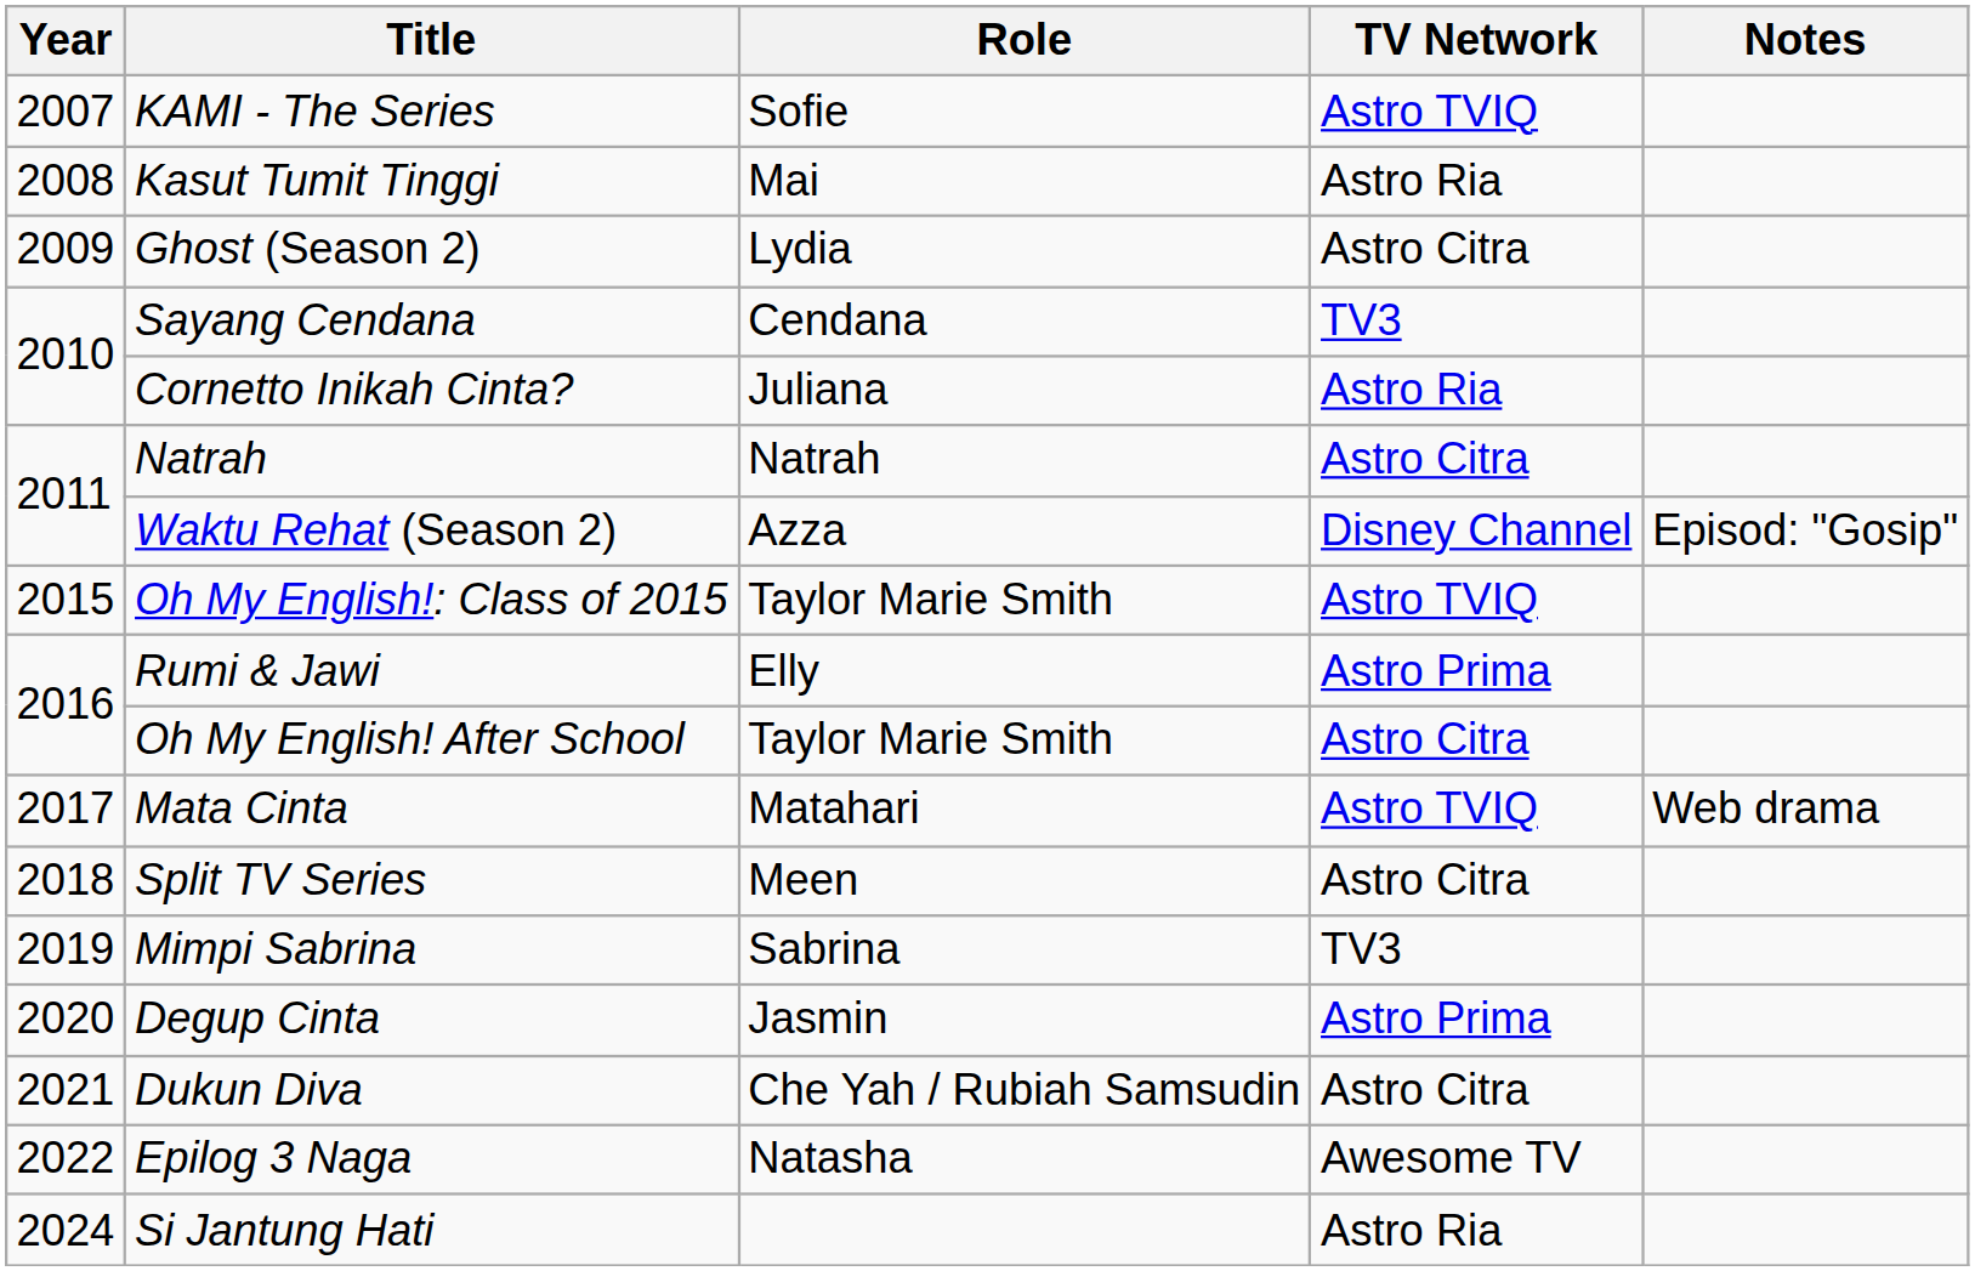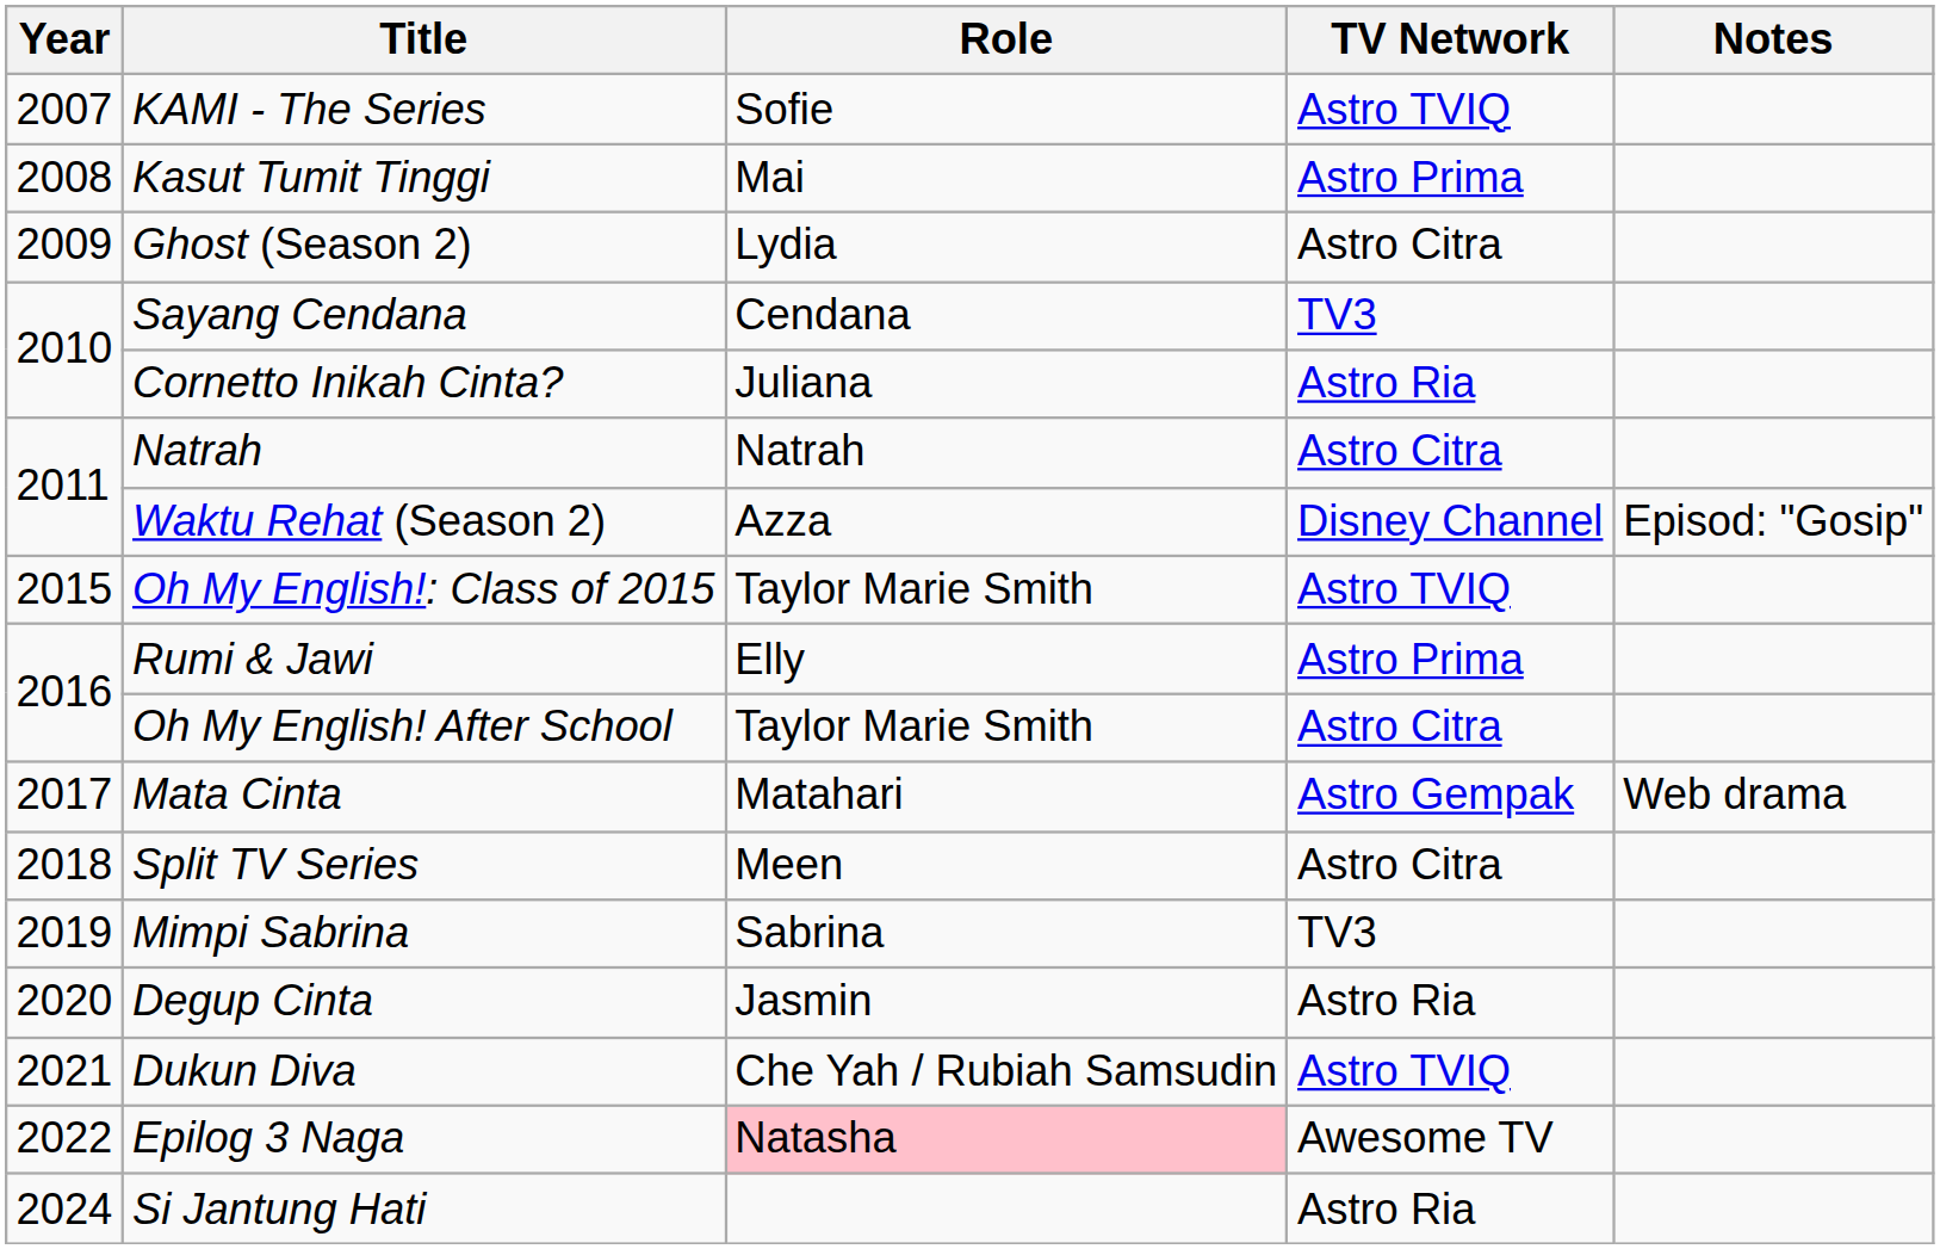 <table class="wikitable">
 <tr>
 <th>Year</th>
 <th>Title</th>
 <th>Role</th>
 <th>TV Network</th>
 <th>Notes</th>
 </tr>
 <tr>
 <td>2007</td>
 <td><em>KAMI - The Series</em></td>
 <td>Sofie</td>
 <td><a href='#'>Astro TVIQ</a></td>
 <td></td>
 </tr>
 <tr>
 <td>2008</td>
 <td><em>Kasut Tumit Tinggi</em></td>
 <td>Mai</td>
-<td>Astro Ria</td>
+<td><a href='#'>Astro Prima</a></td>
 <td></td>
 </tr>
 <tr>
 <td>2009</td>
 <td><em>Ghost</em> (Season 2)</td>
 <td>Lydia</td>
 <td>Astro Citra</td>
 <td></td>
 </tr>
 <tr>
 <td rowspan="2">2010</td>
 <td><em>Sayang Cendana</em></td>
 <td>Cendana</td>
 <td><a href='#'>TV3</a></td>
 <td></td>
 </tr>
 <tr>
 <td><em>Cornetto Inikah Cinta?</em></td>
 <td>Juliana</td>
 <td><a href='#'>Astro Ria</a></td>
 <td></td>
 </tr>
 <tr>
 <td rowspan="2">2011</td>
 <td><em>Natrah</em></td>
 <td>Natrah</td>
 <td><a href='#'>Astro Citra</a></td>
 <td></td>
 </tr>
 <tr>
 <td><em><a href='#'>Waktu Rehat</a></em> (Season 2)</td>
 <td>Azza</td>
 <td><a href='#'>Disney Channel</a></td>
 <td>Episod: "Gosip"</td>
 </tr>
 <tr>
 <td>2015</td>
 <td><em><a href='#'>Oh My English!</a>: Class of 2015</em></td>
 <td>Taylor Marie Smith</td>
 <td><a href='#'>Astro TVIQ</a></td>
 <td></td>
 </tr>
 <tr>
 <td rowspan="2">2016</td>
 <td><em>Rumi & Jawi</em></td>
 <td>Elly</td>
 <td><a href='#'>Astro Prima</a></td>
 <td></td>
 </tr>
 <tr>
 <td><em>Oh My English! After School</em></td>
 <td>Taylor Marie Smith</td>
 <td><a href='#'>Astro Citra</a></td>
 <td></td>
 </tr>
 <tr>
 <td>2017</td>
 <td><em>Mata Cinta</em></td>
 <td>Matahari</td>
-<td><a href='#'>Astro TVIQ</a></td>
+<td><a href='#'>Astro Gempak</a></td>
 <td>Web drama</td>
 </tr>
 <tr>
 <td>2018</td>
 <td><em>Split TV Series</em></td>
 <td>Meen</td>
 <td>Astro Citra</td>
 <td></td>
 </tr>
 <tr>
 <td>2019</td>
 <td><em>Mimpi Sabrina</em></td>
 <td>Sabrina</td>
 <td>TV3</td>
 <td></td>
 </tr>
 <tr>
 <td>2020</td>
 <td><em>Degup Cinta</em></td>
 <td>Jasmin</td>
-<td><a href='#'>Astro Prima</a></td>
+<td>Astro Ria</td>
 <td></td>
 </tr>
 <tr>
 <td>2021</td>
 <td><em>Dukun Diva</em></td>
 <td>Che Yah / Rubiah Samsudin</td>
-<td>Astro Citra</td>
+<td><a href='#'>Astro TVIQ</a></td>
 <td></td>
 </tr>
 <tr>
 <td>2022</td>
 <td><em>Epilog 3 Naga</em></td>
-<td>Natasha</td>
+<td style="background: pink;">Natasha</td>
 <td>Awesome TV</td>
 <td></td>
 </tr>
 <tr>
 <td>2024</td>
 <td><em>Si Jantung Hati</em></td>
 <td></td>
 <td>Astro Ria</td>
 <td></td>
 </tr>
 </table>
